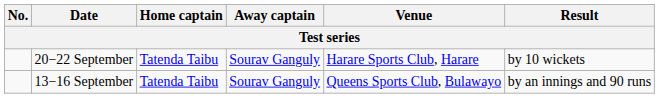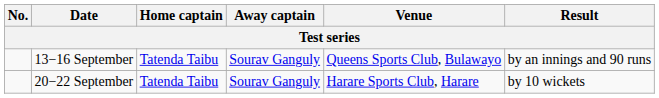 <table class="wikitable">
 <tr>
 <th>No.</th>
 <th>Date</th>
 <th>Home captain</th>
 <th>Away captain</th>
 <th>Venue</th>
 <th>Result</th>
 </tr>
 <tr>
 <th colspan="6">Test series</th>
 </tr>
 <tr>
 <td></td>
+<td>13−16 September</td>
+<td><a href='#'>Tatenda Taibu</a></td>
+<td><a href='#'>Sourav Ganguly</a></td>
+<td><a href='#'>Queens Sports Club</a>, <a href='#'>Bulawayo</a></td>
+<td> by an innings and 90 runs</td>
+</tr>
+<tr>
+<td></td>
 <td>20−22 September</td>
 <td><a href='#'>Tatenda Taibu</a></td>
 <td><a href='#'>Sourav Ganguly</a></td>
 <td><a href='#'>Harare Sports Club</a>, <a href='#'>Harare</a></td>
 <td> by 10 wickets</td>
 </tr>
-<tr>
-<td></td>
-<td>13−16 September</td>
-<td><a href='#'>Tatenda Taibu</a></td>
-<td><a href='#'>Sourav Ganguly</a></td>
-<td><a href='#'>Queens Sports Club</a>, <a href='#'>Bulawayo</a></td>
-<td> by an innings and 90 runs</td>
-</tr>
 </table>
